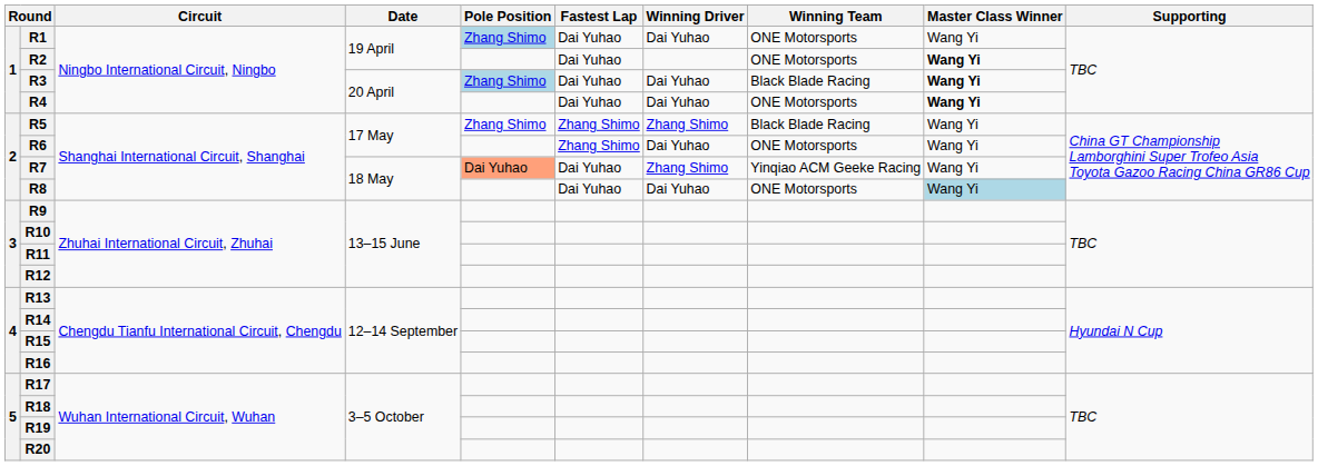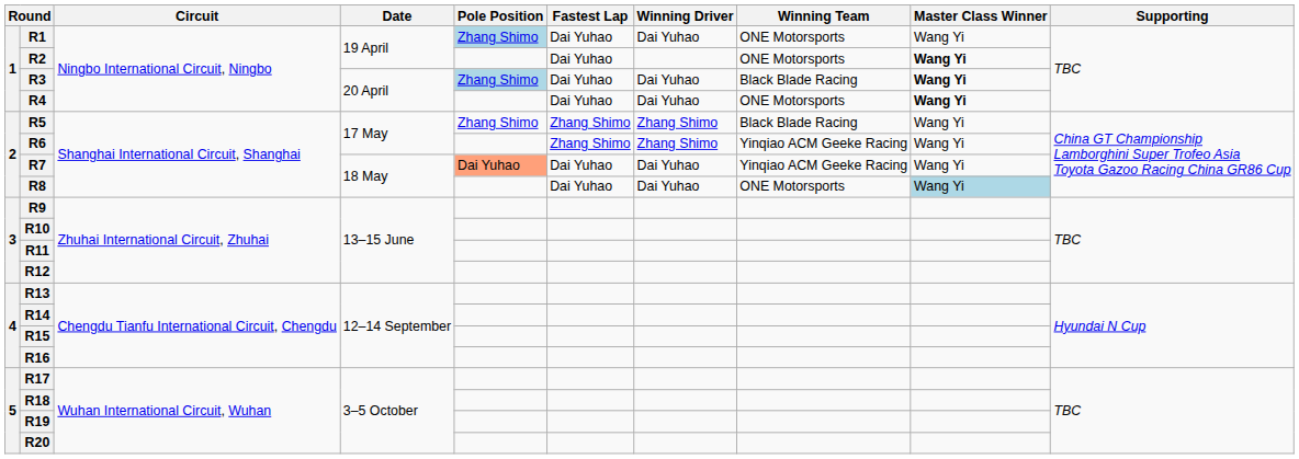 <table class="wikitable" style="font-size: 85%">
 <tr>
 <th colspan=2>Round</th>
 <th>Circuit</th>
 <th>Date</th>
 <th nowrap>Pole Position</th>
 <th nowrap>Fastest Lap</th>
 <th nowrap>Winning Driver</th>
 <th nowrap>Winning Team</th>
 <th nowrap>Master Class Winner</th>
 <th>Supporting</th>
 </tr>
 <tr>
 <th rowspan=4>1</th>
 <th>R1</th>
 <td rowspan=4><a href='#'>Ningbo International Circuit</a>, <a href='#'>Ningbo</a></td>
 <td rowspan=2>19 April</td>
 <td nowrap style="background: lightblue;"> <a href='#'>Zhang Shimo</a></td>
 <td> Dai Yuhao</td>
 <td> Dai Yuhao</td>
 <td> ONE Motorsports</td>
 <td> Wang Yi</td>
 <td rowspan=4><em>TBC</em></td>
 </tr>
 <tr>
 <th>R2</th>
 <td></td>
 <td> Dai Yuhao</td>
 <td> </td>
 <td> ONE Motorsports</td>
 <td><strong> Wang Yi</strong></td>
 </tr>
 <tr>
 <th>R3</th>
 <td rowspan=2>20 April</td>
 <td style="background: lightblue;"> <a href='#'>Zhang Shimo</a></td>
 <td> Dai Yuhao</td>
 <td> Dai Yuhao</td>
 <td> Black Blade Racing</td>
 <td><strong> Wang Yi</strong></td>
 </tr>
 <tr>
 <th>R4</th>
 <td></td>
 <td> Dai Yuhao</td>
 <td> Dai Yuhao</td>
 <td> ONE Motorsports</td>
 <td><strong> Wang Yi</strong></td>
 </tr>
 <tr>
 <th rowspan=4>2</th>
 <th>R5</th>
 <td rowspan=4><a href='#'>Shanghai International Circuit</a>, <a href='#'>Shanghai</a></td>
 <td rowspan=2>17 May</td>
 <td> <a href='#'>Zhang Shimo</a></td>
 <td> <a href='#'>Zhang Shimo</a></td>
 <td nowrap> <a href='#'>Zhang Shimo</a></td>
 <td> Black Blade Racing</td>
 <td> Wang Yi</td>
 <td rowspan=4 nowrap><em><a href='#'>China GT Championship</a><br><a href='#'>Lamborghini Super Trofeo Asia</a><br><a href='#'>Toyota Gazoo Racing China GR86 Cup</a></em></td>
 </tr>
 <tr>
 <th>R6</th>
 <td></td>
 <td> <a href='#'>Zhang Shimo</a></td>
-<td> Dai Yuhao</td>
-<td> ONE Motorsports</td>
+<td> <a href='#'>Zhang Shimo</a></td>
+<td> Yinqiao ACM Geeke Racing</td>
 <td> Wang Yi</td>
 </tr>
 <tr>
 <th>R7</th>
 <td rowspan=2>18 May</td>
 <td style="background: lightsalmon;"> Dai Yuhao</td>
 <td> Dai Yuhao</td>
-<td> <a href='#'>Zhang Shimo</a></td>
+<td> Dai Yuhao</td>
 <td> Yinqiao ACM Geeke Racing</td>
 <td> Wang Yi</td>
 </tr>
 <tr>
 <th>R8</th>
 <td></td>
 <td> Dai Yuhao</td>
 <td> Dai Yuhao</td>
 <td> ONE Motorsports</td>
 <td style="background: lightblue;"> Wang Yi</td>
 </tr>
 <tr>
 <th rowspan=4>3</th>
 <th>R9</th>
 <td rowspan=4><a href='#'>Zhuhai International Circuit</a>, <a href='#'>Zhuhai</a></td>
 <td rowspan=4>13–15 June</td>
 <td></td>
 <td></td>
 <td></td>
 <td></td>
 <td></td>
 <td rowspan=4><em>TBC</em></td>
 </tr>
 <tr>
 <th>R10</th>
 <td></td>
 <td></td>
 <td></td>
 <td></td>
 <td></td>
 </tr>
 <tr>
 <th>R11</th>
 <td></td>
 <td></td>
 <td></td>
 <td></td>
 <td></td>
 </tr>
 <tr>
 <th>R12</th>
 <td></td>
 <td></td>
 <td></td>
 <td></td>
 <td></td>
 </tr>
 <tr>
 <th rowspan=4>4</th>
 <th>R13</th>
 <td rowspan=4 nowrap><a href='#'>Chengdu Tianfu International Circuit</a>, <a href='#'>Chengdu</a></td>
 <td rowspan=4 nowrap>12–14 September</td>
 <td></td>
 <td></td>
 <td></td>
 <td></td>
 <td></td>
 <td rowspan=4><em><a href='#'>Hyundai N Cup</a></em></td>
 </tr>
 <tr>
 <th>R14</th>
 <td></td>
 <td></td>
 <td></td>
 <td></td>
 <td></td>
 </tr>
 <tr>
 <th>R15</th>
 <td></td>
 <td></td>
 <td></td>
 <td></td>
 <td></td>
 </tr>
 <tr>
 <th>R16</th>
 <td></td>
 <td></td>
 <td></td>
 <td></td>
 <td></td>
 </tr>
 <tr>
 <th rowspan=4>5</th>
 <th>R17</th>
 <td rowspan=4><a href='#'>Wuhan International Circuit</a>, <a href='#'>Wuhan</a></td>
 <td rowspan=4>3–5 October</td>
 <td></td>
 <td></td>
 <td></td>
 <td></td>
 <td></td>
 <td rowspan=4><em>TBC</em></td>
 </tr>
 <tr>
 <th>R18</th>
 <td></td>
 <td></td>
 <td></td>
 <td></td>
 <td></td>
 </tr>
 <tr>
 <th>R19</th>
 <td></td>
 <td></td>
 <td></td>
 <td></td>
 <td></td>
 </tr>
 <tr>
 <th>R20</th>
 <td></td>
 <td></td>
 <td></td>
 <td></td>
 <td></td>
 </tr>
 </table>
